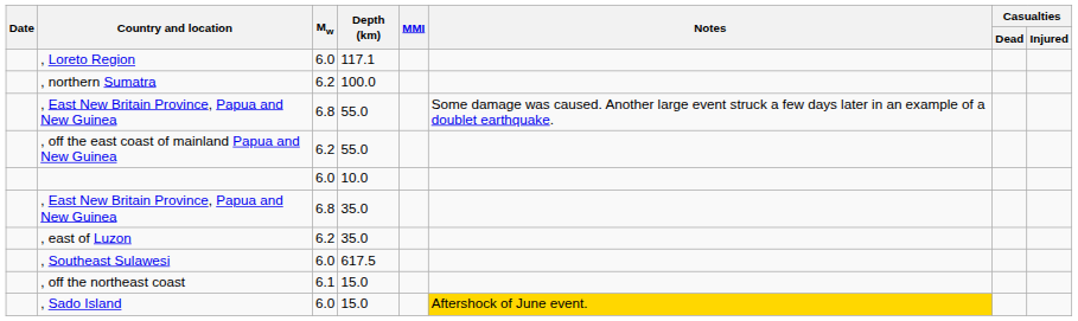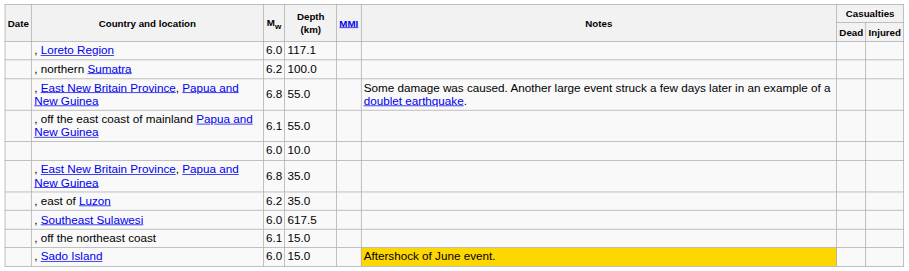 <table class="wikitable sortable sort-under" style="border:1px black; margin-left:1em;">
 <tr>
 <th rowspan="2"><small>Date</small></th>
 <th rowspan="2" style="width: 310px"><small>Country and location</small></th>
 <th rowspan="2"><small>M<sub>w</sub></small></th>
 <th rowspan="2"><small>Depth (km)</small></th>
 <th rowspan="2"><small><a href='#'>MMI</a></small></th>
 <th rowspan="2" class="unsortable"><small>Notes</small></th>
 <th colspan="2"><small>Casualties</small></th>
 </tr>
 <tr>
 <th><small>Dead</small></th>
 <th><small>Injured</small></th>
 </tr>
 <tr>
 <td></td>
 <td>, <a href='#'>Loreto Region</a></td>
 <td>6.0</td>
 <td>117.1</td>
 <td></td>
 <td></td>
 <td></td>
 <td></td>
 </tr>
 <tr>
 <td></td>
 <td>, northern <a href='#'>Sumatra</a></td>
 <td>6.2</td>
 <td>100.0</td>
 <td></td>
 <td></td>
 <td></td>
 <td></td>
 </tr>
 <tr>
 <td></td>
 <td>, <a href='#'>East New Britain Province</a>, <a href='#'>Papua and New Guinea</a></td>
 <td>6.8</td>
 <td>55.0</td>
 <td></td>
 <td>Some damage was caused. Another large event struck a few days later in an example of a <a href='#'>doublet earthquake</a>.</td>
 <td></td>
 <td></td>
 </tr>
 <tr>
 <td></td>
 <td>, off the east coast of mainland <a href='#'>Papua and New Guinea</a></td>
-<td>6.2</td>
+<td>6.1</td>
 <td>55.0</td>
 <td></td>
 <td></td>
 <td></td>
 <td></td>
 </tr>
 <tr>
 <td></td>
 <td></td>
 <td>6.0</td>
 <td>10.0</td>
 <td></td>
 <td></td>
 <td></td>
 <td></td>
 </tr>
 <tr>
 <td></td>
 <td>, <a href='#'>East New Britain Province</a>, <a href='#'>Papua and New Guinea</a></td>
 <td>6.8</td>
 <td>35.0</td>
 <td></td>
 <td></td>
 <td></td>
 <td></td>
 </tr>
 <tr>
 <td></td>
 <td>, east of <a href='#'>Luzon</a></td>
 <td>6.2</td>
 <td>35.0</td>
 <td></td>
 <td></td>
 <td></td>
 <td></td>
 </tr>
 <tr>
 <td></td>
 <td>, <a href='#'>Southeast Sulawesi</a></td>
 <td>6.0</td>
 <td>617.5</td>
 <td></td>
 <td></td>
 <td></td>
 <td></td>
 </tr>
 <tr>
 <td></td>
 <td>, off the northeast coast</td>
 <td>6.1</td>
 <td>15.0</td>
 <td></td>
 <td></td>
 <td></td>
 <td></td>
 </tr>
 <tr>
 <td></td>
 <td>, <a href='#'>Sado Island</a></td>
 <td>6.0</td>
 <td>15.0</td>
 <td></td>
 <td style="background: gold;">Aftershock of June event.</td>
 <td></td>
 <td></td>
 </tr>
 </table>
